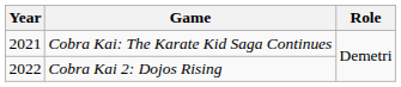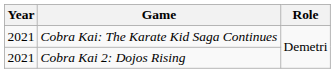 <table class="wikitable">
 <tr>
 <th>Year</th>
 <th>Game</th>
 <th>Role</th>
 </tr>
 <tr>
 <td>2021</td>
 <td><em>Cobra Kai: The Karate Kid Saga Continues</em></td>
 <td rowspan="2">Demetri</td>
 </tr>
 <tr>
-<td>2022</td>
+<td>2021</td>
 <td><em>Cobra Kai 2: Dojos Rising</em></td>
 </tr>
 </table>
